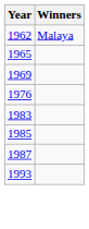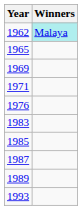 <table class=wikitable style="font-size:90%;">
 <tr>
 <th>Year</th>
 <th>Winners</th>
 </tr>
 <tr>
 <td><a href='#'>1962</a></td>
-<td> <a href='#'>Malaya</a></td>
+<td style="background: paleturquoise;"> <a href='#'>Malaya</a></td>
 </tr>
 <tr>
 <td><a href='#'>1965</a></td>
 <td></td>
 </tr>
 <tr>
 <td><a href='#'>1969</a></td>
+<td></td>
+</tr>
+<tr>
+<td><a href='#'>1971</a></td>
 <td></td>
 </tr>
 <tr>
 <td><a href='#'>1976</a></td>
 <td></td>
 </tr>
 <tr>
 <td><a href='#'>1983</a></td>
 <td></td>
 </tr>
 <tr>
 <td><a href='#'>1985</a></td>
 <td></td>
 </tr>
 <tr>
 <td><a href='#'>1987</a></td>
 <td></td>
 </tr>
 <tr>
+<td><a href='#'>1989</a></td>
+<td></td>
+</tr>
+<tr>
 <td><a href='#'>1993</a></td>
 <td></td>
 </tr>
 </table>
